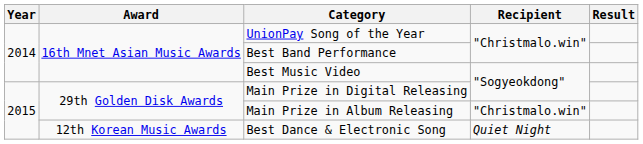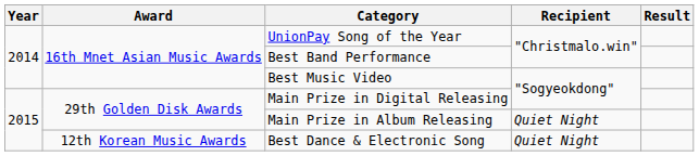 <table class="wikitable">
 <tr>
 <th>Year</th>
 <th>Award</th>
 <th>Category</th>
 <th>Recipient</th>
 <th>Result</th>
 </tr>
 <tr>
 <td rowspan="3">2014</td>
 <td rowspan="3" style="text-align:center;"><a href='#'>16th Mnet Asian Music Awards</a></td>
 <td><a href='#'>UnionPay</a> Song of the Year</td>
 <td rowspan="2">"Christmalo.win"</td>
 <td></td>
 </tr>
 <tr>
 <td>Best Band Performance</td>
 <td></td>
 </tr>
 <tr>
 <td>Best Music Video</td>
 <td rowspan="2">"Sogyeokdong"</td>
 <td></td>
 </tr>
 <tr>
 <td rowspan="3">2015</td>
 <td rowspan="2" style="text-align:center;">29th <a href='#'>Golden Disk Awards</a></td>
 <td>Main Prize in Digital Releasing</td>
 <td></td>
 </tr>
 <tr>
 <td>Main Prize in Album Releasing</td>
-<td>"Christmalo.win"</td>
+<td><em>Quiet Night</em></td>
 <td></td>
 </tr>
 <tr>
 <td style="text-align:center;">12th <a href='#'>Korean Music Awards</a></td>
 <td>Best Dance & Electronic Song</td>
 <td><em>Quiet Night</em></td>
 <td></td>
 </tr>
 </table>
